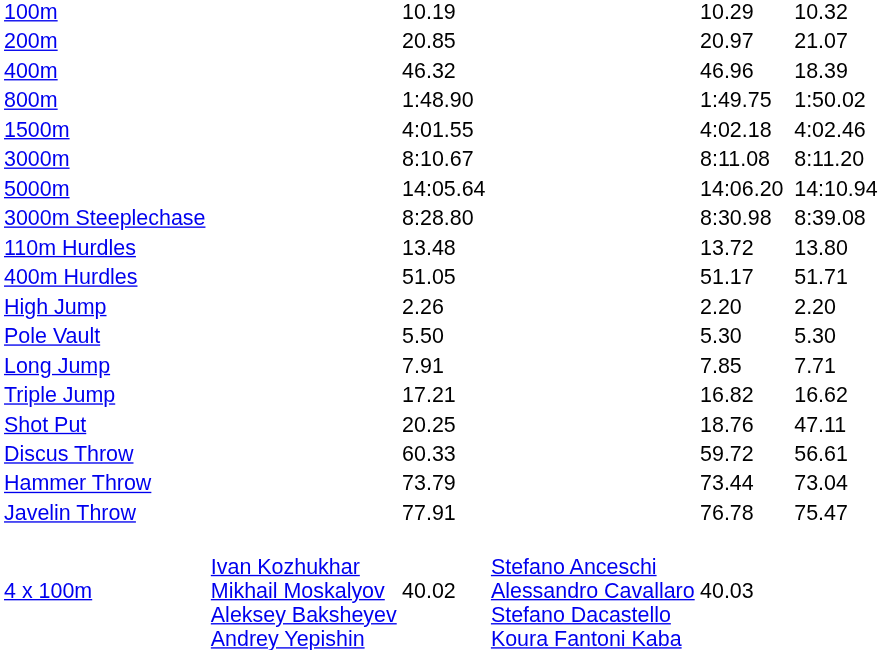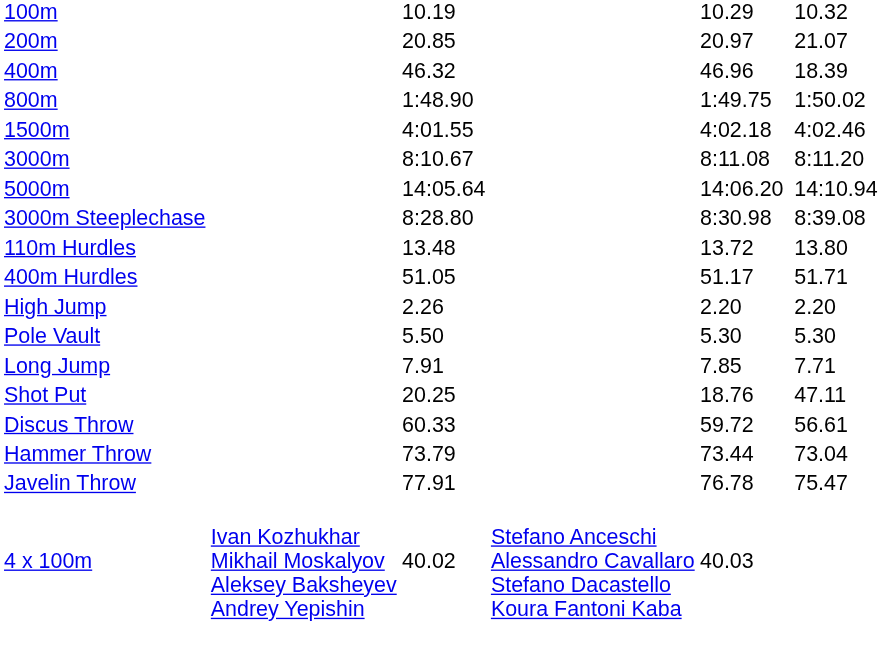 <table>
 <tr>
 <td><a href='#'>100m</a></td>
 <td></td>
 <td>10.19</td>
 <td></td>
 <td>10.29</td>
 <td></td>
 <td>10.32</td>
 </tr>
 <tr>
 <td><a href='#'>200m</a></td>
 <td></td>
 <td>20.85</td>
 <td></td>
 <td>20.97</td>
 <td></td>
 <td>21.07</td>
 </tr>
 <tr>
 <td><a href='#'>400m</a></td>
 <td></td>
 <td>46.32</td>
 <td></td>
 <td>46.96</td>
 <td></td>
 <td>18.39</td>
 </tr>
 <tr>
 <td><a href='#'>800m</a></td>
 <td></td>
 <td>1:48.90</td>
 <td></td>
 <td>1:49.75</td>
 <td></td>
 <td>1:50.02</td>
 </tr>
 <tr>
 <td><a href='#'>1500m</a></td>
 <td></td>
 <td>4:01.55</td>
 <td></td>
 <td>4:02.18</td>
 <td></td>
 <td>4:02.46</td>
 </tr>
 <tr>
 <td><a href='#'>3000m</a></td>
 <td></td>
 <td>8:10.67</td>
 <td></td>
 <td>8:11.08</td>
 <td></td>
 <td>8:11.20</td>
 </tr>
 <tr>
 <td><a href='#'>5000m</a></td>
 <td></td>
 <td>14:05.64</td>
 <td></td>
 <td>14:06.20</td>
 <td></td>
 <td>14:10.94</td>
 </tr>
 <tr>
 <td><a href='#'>3000m Steeplechase</a></td>
 <td></td>
 <td>8:28.80</td>
 <td></td>
 <td>8:30.98</td>
 <td></td>
 <td>8:39.08</td>
 </tr>
 <tr>
 <td><a href='#'>110m Hurdles</a></td>
 <td></td>
 <td>13.48</td>
 <td></td>
 <td>13.72</td>
 <td></td>
 <td>13.80</td>
 </tr>
 <tr>
 <td><a href='#'>400m Hurdles</a></td>
 <td></td>
 <td>51.05</td>
 <td></td>
 <td>51.17</td>
 <td></td>
 <td>51.71</td>
 </tr>
 <tr>
 <td><a href='#'>High Jump</a></td>
 <td></td>
 <td>2.26</td>
 <td></td>
 <td>2.20</td>
 <td></td>
 <td>2.20</td>
 </tr>
 <tr>
 <td><a href='#'>Pole Vault</a></td>
 <td></td>
 <td>5.50</td>
 <td></td>
 <td>5.30</td>
 <td></td>
 <td>5.30</td>
 </tr>
 <tr>
 <td><a href='#'>Long Jump</a></td>
 <td></td>
 <td>7.91</td>
 <td></td>
 <td>7.85</td>
 <td></td>
 <td>7.71</td>
 </tr>
 <tr>
-<td><a href='#'>Triple Jump</a></td>
-<td></td>
-<td>17.21</td>
-<td></td>
-<td>16.82</td>
-<td></td>
-<td>16.62</td>
-</tr>
-<tr>
 <td><a href='#'>Shot Put</a></td>
 <td></td>
 <td>20.25</td>
 <td></td>
 <td>18.76</td>
 <td></td>
 <td>47.11</td>
 </tr>
 <tr>
 <td><a href='#'>Discus Throw</a></td>
 <td></td>
 <td>60.33</td>
 <td></td>
 <td>59.72</td>
 <td></td>
 <td>56.61</td>
 </tr>
 <tr>
 <td><a href='#'>Hammer Throw</a></td>
 <td></td>
 <td>73.79</td>
 <td></td>
 <td>73.44</td>
 <td></td>
 <td>73.04</td>
 </tr>
 <tr>
 <td><a href='#'>Javelin Throw</a></td>
 <td></td>
 <td>77.91</td>
 <td></td>
 <td>76.78</td>
 <td></td>
 <td>75.47</td>
 </tr>
 <tr>
 <td><a href='#'>4 x 100m</a></td>
 <td><br><a href='#'>Ivan Kozhukhar</a><br><a href='#'>Mikhail Moskalyov</a><br><a href='#'>Aleksey Baksheyev</a><br><a href='#'>Andrey Yepishin</a></td>
 <td>40.02</td>
 <td><br><a href='#'>Stefano Anceschi</a><br><a href='#'>Alessandro Cavallaro</a><br><a href='#'>Stefano Dacastello</a><br><a href='#'>Koura Fantoni Kaba</a></td>
 <td>40.03</td>
 </tr>
 </table>
